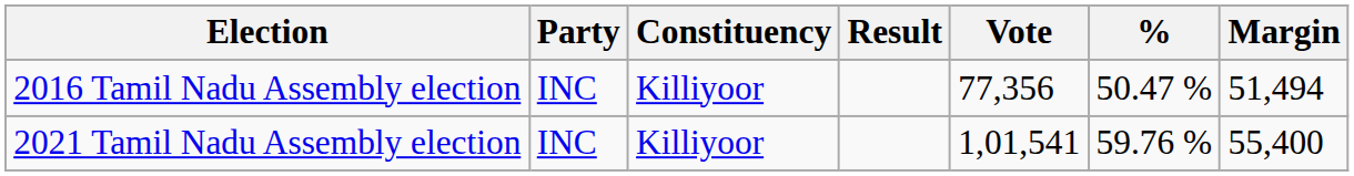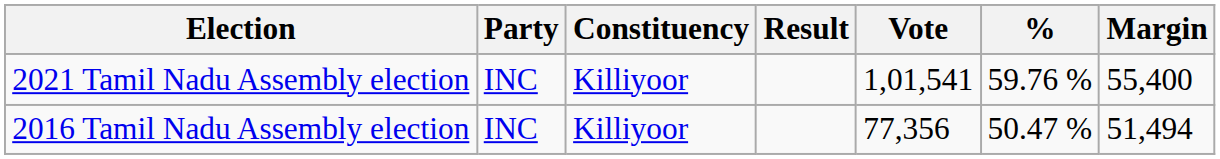 <table class="wikitable">
 <tr>
 <th>Election</th>
 <th>Party</th>
 <th>Constituency</th>
 <th>Result</th>
 <th>Vote</th>
 <th>%</th>
 <th>Margin</th>
 </tr>
 <tr>
+<td><a href='#'>2021 Tamil Nadu Assembly election</a></td>
+<td><a href='#'>INC</a></td>
+<td><a href='#'>Killiyoor</a></td>
+<td></td>
+<td>1,01,541</td>
+<td>59.76 %</td>
+<td>55,400</td>
+</tr>
+<tr>
 <td><a href='#'>2016 Tamil Nadu Assembly election</a></td>
 <td><a href='#'>INC</a></td>
 <td><a href='#'>Killiyoor</a></td>
 <td></td>
 <td>77,356</td>
 <td>50.47 %</td>
 <td>51,494</td>
 </tr>
-<tr>
-<td><a href='#'>2021 Tamil Nadu Assembly election</a></td>
-<td><a href='#'>INC</a></td>
-<td><a href='#'>Killiyoor</a></td>
-<td></td>
-<td>1,01,541</td>
-<td>59.76 %</td>
-<td>55,400</td>
-</tr>
 </table>
